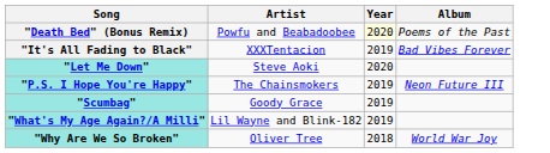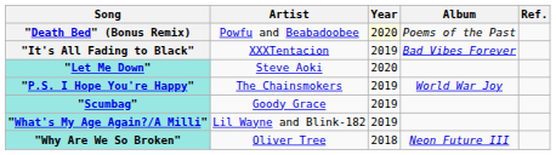 <table class="wikitable sortable plainrowheaders" style="text-align:center;">
 <tr>
 <th scope="col">Song</th>
 <th scope="col">Artist</th>
 <th scope="col">Year</th>
 <th scope="col">Album</th>
+<th scope="col" class="unsortable">Ref.</th>
 </tr>
 <tr>
 <th scope=row>"<a href='#'>Death Bed</a>" (Bonus Remix)</th>
 <td><a href='#'>Powfu</a> and <a href='#'>Beabadoobee</a></td>
 <td style="background: lightyellow;">2020</td>
 <td><em>Poems of the Past</em></td>
+<td></td>
 </tr>
 <tr>
 <th scope=row>"It's All Fading to Black"</th>
 <td><a href='#'>XXXTentacion</a></td>
 <td>2019</td>
 <td><em><a href='#'>Bad Vibes Forever</a></em></td>
+<td></td>
 </tr>
 <tr>
 <th scope="row" style="background:#98e7e2;">"<a href='#'>Let Me Down</a>" </th>
 <td><a href='#'>Steve Aoki</a></td>
 <td>2020</td>
 <td></td>
+<td></td>
 </tr>
 <tr>
 <th scope="row" style="background:#98e7e2;">"<a href='#'>P.S. I Hope You're Happy</a>" </th>
 <td><a href='#'>The Chainsmokers</a></td>
 <td>2019</td>
-<td><em><a href='#'>Neon Future III</a></em></td>
+<td><em><a href='#'>World War Joy</a></em></td>
+<td></td>
 </tr>
 <tr>
 <th scope="row" style="background:#98e7e2;">"<a href='#'>Scumbag</a>" </th>
 <td><a href='#'>Goody Grace</a></td>
 <td>2019</td>
+<td></td>
 <td></td>
 </tr>
 <tr>
 <th scope="row" style="background:#98e7e2;">"<a href='#'>What's My Age Again?/A Milli</a>" </th>
 <td><a href='#'>Lil Wayne</a> and Blink-182</td>
 <td>2019</td>
 <td></td>
+<td></td>
 </tr>
 <tr>
 <th scope="row" style="background:#98e7e2;">"Why Are We So Broken" </th>
 <td><a href='#'>Oliver Tree</a></td>
 <td>2018</td>
-<td><em><a href='#'>World War Joy</a></em></td>
+<td><em><a href='#'>Neon Future III</a></em></td>
+<td></td>
 </tr>
 </table>
